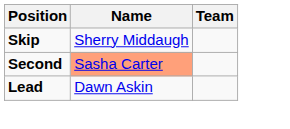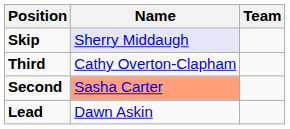 <table class="wikitable">
 <tr>
 <th><strong>Position</strong></th>
 <th><strong>Name</strong></th>
 <th><strong>Team</strong></th>
 </tr>
 <tr>
 <td><strong>Skip</strong></td>
-<td><a href='#'>Sherry Middaugh</a></td>
+<td style="background: lavender;"><a href='#'>Sherry Middaugh</a></td>
+<td></td>
+</tr>
+<tr>
+<td><strong>Third</strong></td>
+<td><a href='#'>Cathy Overton-Clapham</a></td>
 <td></td>
 </tr>
 <tr>
 <td><strong>Second</strong></td>
 <td style="background: lightsalmon;"><a href='#'>Sasha Carter</a></td>
 <td></td>
 </tr>
 <tr>
 <td><strong>Lead</strong></td>
 <td><a href='#'>Dawn Askin</a></td>
 <td></td>
 </tr>
 </table>
